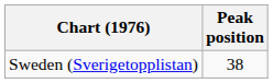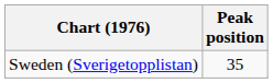 <table class="wikitable">
 <tr>
 <th>Chart (1976)</th>
 <th>Peak<br>position</th>
 </tr>
 <tr>
 <td>Sweden (<a href='#'>Sverigetopplistan</a>)</td>
-<td align="center">38</td>
+<td align="center">35</td>
 </tr>
 </table>
